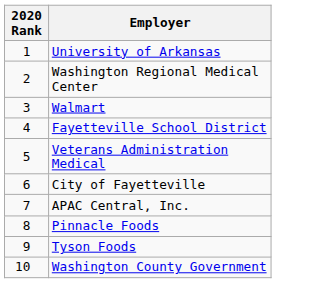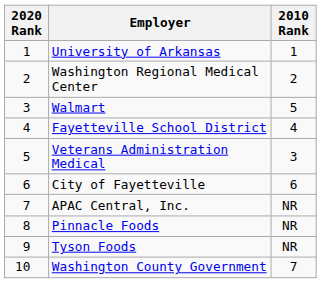 <table class="wikitable" style="float:left; margin-right:1em">
 <tr>
 <th style="width: 3em;">2020<br>Rank</th>
 <th style="width: 17em;">Employer</th>
+<th style="width: 3em;">2010<br>Rank</th>
 </tr>
 <tr>
 <td align="right">1  </td>
 <td><a href='#'>University of Arkansas</a></td>
+<td align="right">1  </td>
 </tr>
 <tr>
 <td align="right">2  </td>
 <td>Washington Regional Medical Center</td>
+<td align="right">2  </td>
 </tr>
 <tr>
 <td align="right">3  </td>
 <td><a href='#'>Walmart</a></td>
+<td align="right">5  </td>
 </tr>
 <tr>
 <td align="right">4  </td>
 <td><a href='#'>Fayetteville School District</a></td>
+<td align="right">4  </td>
 </tr>
 <tr>
 <td align="right">5  </td>
 <td><a href='#'>Veterans Administration Medical</a></td>
+<td align="right">3  </td>
 </tr>
 <tr>
 <td align="right">6  </td>
 <td>City of Fayetteville</td>
+<td align="right">6  </td>
 </tr>
 <tr>
 <td align="right">7  </td>
 <td>APAC Central, Inc.</td>
+<td align="right">NR  </td>
 </tr>
 <tr>
 <td align="right">8  </td>
 <td><a href='#'>Pinnacle Foods</a></td>
+<td align="right">NR  </td>
 </tr>
 <tr>
 <td align="right">9  </td>
 <td><a href='#'>Tyson Foods</a></td>
+<td align="right">NR  </td>
 </tr>
 <tr>
 <td align="right">10  </td>
 <td><a href='#'>Washington County Government</a></td>
+<td align="right">7  </td>
 </tr>
 </table>
